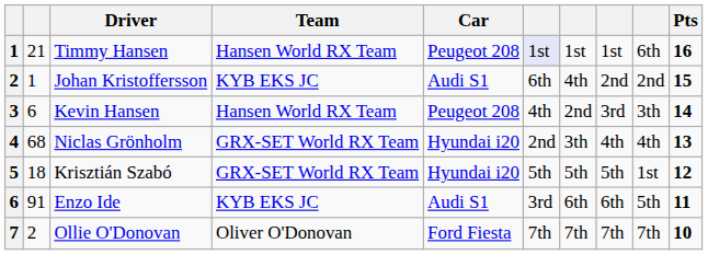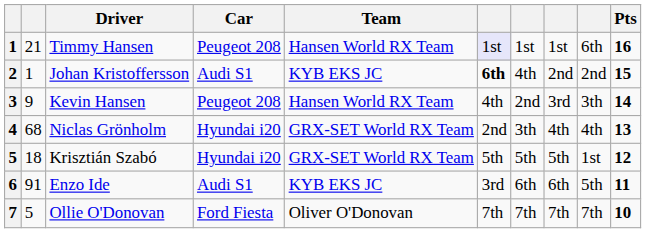 <table class="wikitable" style="font-size:95%">
 <tr>
 <th></th>
 <th></th>
 <th>Driver</th>
+<th>Car</th>
 <th>Team</th>
-<th>Car</th>
 <th></th>
 <th></th>
 <th></th>
 <th></th>
 <th>Pts</th>
 </tr>
 <tr>
 <th>1</th>
 <td>21</td>
 <td> <a href='#'>Timmy Hansen</a></td>
+<td><a href='#'>Peugeot 208</a></td>
 <td><a href='#'>Hansen World RX Team</a></td>
-<td><a href='#'>Peugeot 208</a></td>
 <td style="background: lavender;">1st</td>
 <td>1st</td>
 <td>1st</td>
 <td>6th</td>
 <td><strong>16</strong></td>
 </tr>
 <tr>
 <th>2</th>
 <td>1</td>
 <td> <a href='#'>Johan Kristoffersson</a></td>
+<td><a href='#'>Audi S1</a></td>
 <td><a href='#'>KYB EKS JC</a></td>
-<td><a href='#'>Audi S1</a></td>
-<td>6th</td>
+<td><strong>6th</strong></td>
 <td>4th</td>
 <td>2nd</td>
 <td>2nd</td>
 <td><strong>15</strong></td>
 </tr>
 <tr>
 <th>3</th>
-<td>6</td>
+<td>9</td>
 <td> <a href='#'>Kevin Hansen</a></td>
+<td><a href='#'>Peugeot 208</a></td>
 <td><a href='#'>Hansen World RX Team</a></td>
-<td><a href='#'>Peugeot 208</a></td>
 <td>4th</td>
 <td>2nd</td>
 <td>3rd</td>
 <td>3th</td>
 <td><strong>14</strong></td>
 </tr>
 <tr>
 <th>4</th>
 <td>68</td>
 <td> <a href='#'>Niclas Grönholm</a></td>
+<td><a href='#'>Hyundai i20</a></td>
 <td><a href='#'>GRX-SET World RX Team</a></td>
-<td><a href='#'>Hyundai i20</a></td>
 <td>2nd</td>
 <td>3th</td>
 <td>4th</td>
 <td>4th</td>
 <td><strong>13</strong></td>
 </tr>
 <tr>
 <th>5</th>
 <td>18</td>
 <td> Krisztián Szabó</td>
+<td><a href='#'>Hyundai i20</a></td>
 <td><a href='#'>GRX-SET World RX Team</a></td>
-<td><a href='#'>Hyundai i20</a></td>
 <td>5th</td>
 <td>5th</td>
 <td>5th</td>
 <td>1st</td>
 <td><strong>12</strong></td>
 </tr>
 <tr>
 <th>6</th>
 <td>91</td>
 <td> <a href='#'>Enzo Ide</a></td>
+<td><a href='#'>Audi S1</a></td>
 <td><a href='#'>KYB EKS JC</a></td>
-<td><a href='#'>Audi S1</a></td>
 <td>3rd</td>
 <td>6th</td>
 <td>6th</td>
 <td>5th</td>
 <td><strong>11</strong></td>
 </tr>
 <tr>
 <th>7</th>
-<td>2</td>
+<td>5</td>
 <td> <a href='#'>Ollie O'Donovan</a></td>
+<td><a href='#'>Ford Fiesta</a></td>
 <td>Oliver O'Donovan</td>
-<td><a href='#'>Ford Fiesta</a></td>
 <td>7th</td>
 <td>7th</td>
 <td>7th</td>
 <td>7th</td>
 <td><strong>10</strong></td>
 </tr>
 </table>
